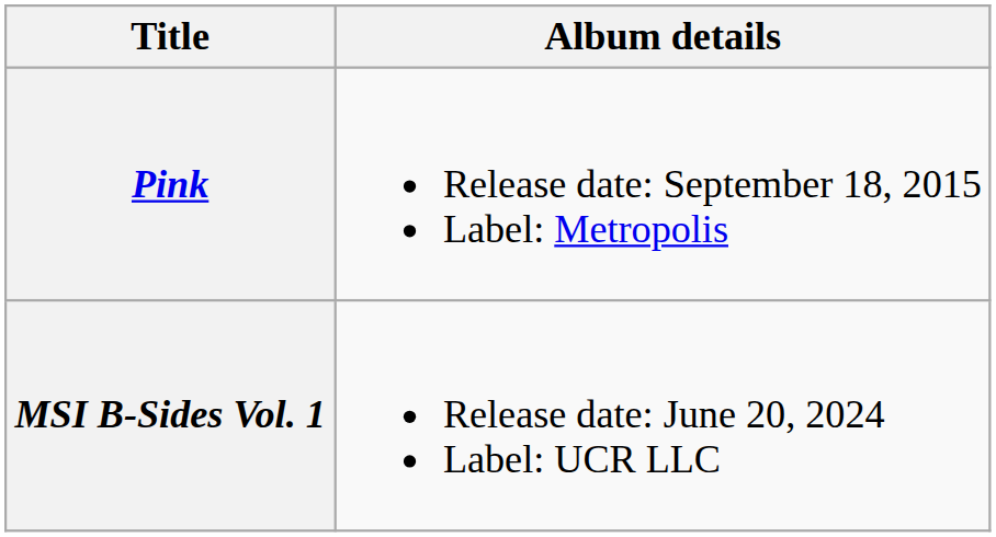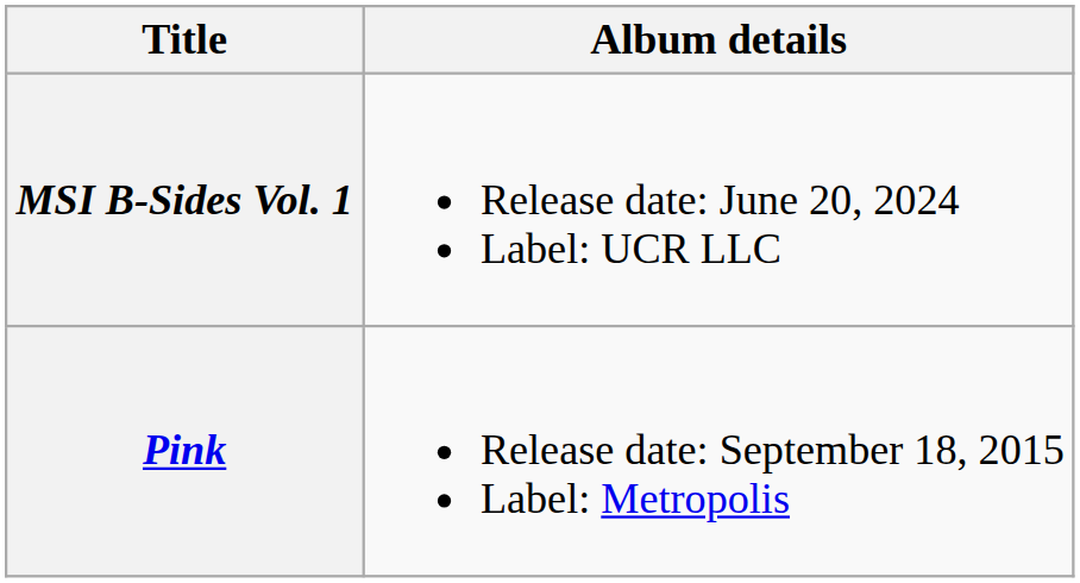 <table class="wikitable plainrowheaders">
 <tr>
 <th scope="col">Title</th>
 <th scope="col">Album details</th>
 </tr>
 <tr>
+<th scope="row"><em>MSI B-Sides Vol. 1</em></th>
+<td><br><ul><li>Release date: June 20, 2024</li><li>Label: UCR LLC</li></ul></td>
+</tr>
+<tr>
 <th scope="row"><em><a href='#'>Pink</a></em></th>
 <td><br><ul><li>Release date: September 18, 2015</li><li>Label: <a href='#'>Metropolis</a></li></ul></td>
 </tr>
-<tr>
-<th scope="row"><em>MSI B-Sides Vol. 1</em></th>
-<td><br><ul><li>Release date: June 20, 2024</li><li>Label: UCR LLC</li></ul></td>
-</tr>
 </table>
